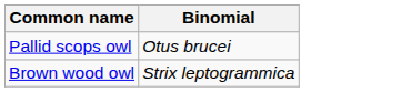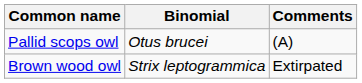 <table class="wikitable">
 <tr>
 <th>Common name</th>
 <th>Binomial</th>
+<th>Comments</th>
 </tr>
 <tr>
 <td><a href='#'>Pallid scops owl</a></td>
 <td><em>Otus brucei</em></td>
+<td>(A)</td>
 </tr>
 <tr>
 <td><a href='#'>Brown wood owl</a></td>
 <td><em>Strix leptogrammica</em></td>
+<td>Extirpated</td>
 </tr>
 </table>
